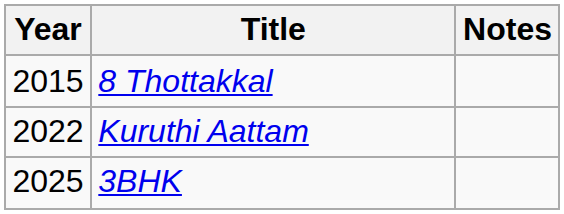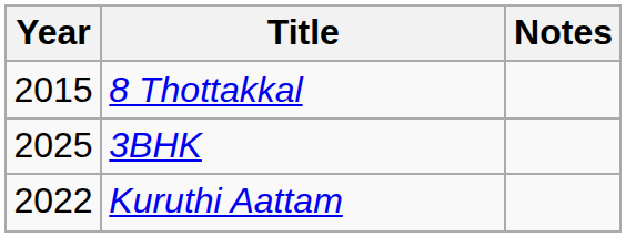 <table class="wikitable">
 <tr>
 <th scope="col" rowspan="1" style="width:33px;">Year</th>
 <th scope="col" style="width:175px;">Title</th>
 <th scope="col" class="unsortable">Notes</th>
 </tr>
 <tr>
 <td>2015</td>
 <td><em><a href='#'>8 Thottakkal</a></em></td>
 <td></td>
 </tr>
 <tr>
+<td>2025</td>
+<td><em><a href='#'>3BHK</a></em></td>
+<td></td>
+</tr>
+<tr>
 <td>2022</td>
 <td><em><a href='#'>Kuruthi Aattam</a></em></td>
 <td></td>
 </tr>
-<tr>
-<td>2025</td>
-<td><em><a href='#'>3BHK</a></em></td>
-<td></td>
-</tr>
 </table>
